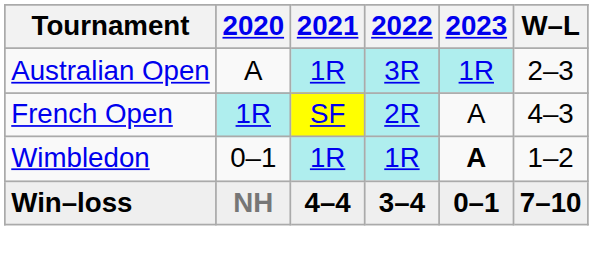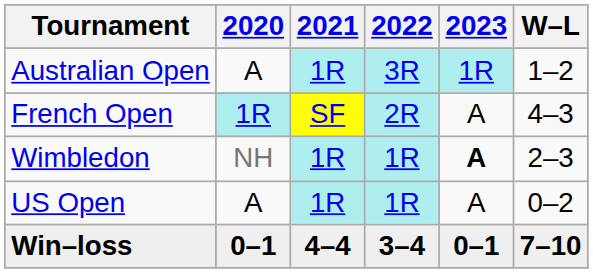 <table class="wikitable" style=text-align:center>
 <tr>
 <th>Tournament</th>
 <th><a href='#'>2020</a></th>
 <th><a href='#'>2021</a></th>
 <th><a href='#'>2022</a></th>
 <th><a href='#'>2023</a></th>
 <th>W–L</th>
 </tr>
 <tr>
 <td align=left><a href='#'>Australian Open</a></td>
 <td>A</td>
 <td bgcolor=afeeee><a href='#'>1R</a></td>
 <td bgcolor=afeeee><a href='#'>3R</a></td>
 <td bgcolor=afeeee><a href='#'>1R</a></td>
-<td>2–3</td>
+<td>1–2</td>
 </tr>
 <tr>
 <td align=left><a href='#'>French Open</a></td>
 <td bgcolor=afeeee><a href='#'>1R</a></td>
 <td bgcolor=yellow><a href='#'>SF</a></td>
 <td bgcolor=afeeee><a href='#'>2R</a></td>
 <td>A</td>
 <td>4–3</td>
 </tr>
 <tr>
 <td align=left><a href='#'>Wimbledon</a></td>
-<td>0–1</td>
+<td style=color:#767676>NH</td>
 <td bgcolor=afeeee><a href='#'>1R</a></td>
 <td bgcolor=afeeee><a href='#'>1R</a></td>
 <td><strong>A</strong></td>
-<td>1–2</td>
+<td>2–3</td>
+</tr>
+<tr>
+<td align=left><a href='#'>US Open</a></td>
+<td>A</td>
+<td bgcolor=afeeee><a href='#'>1R</a></td>
+<td bgcolor=afeeee><a href='#'>1R</a></td>
+<td>A</td>
+<td>0–2</td>
 </tr>
 <tr style=background:#efefef;font-weight:bold>
 <td align=left>Win–loss</td>
-<td style=color:#767676>NH</td>
+<td>0–1</td>
 <td>4–4</td>
 <td>3–4</td>
 <td>0–1</td>
 <td>7–10</td>
 </tr>
 </table>
